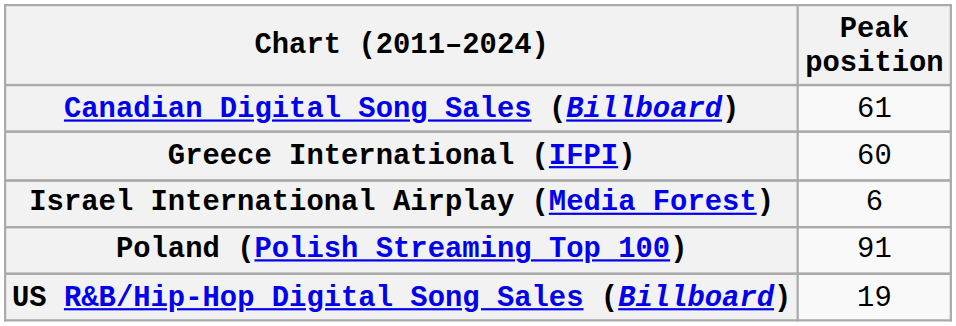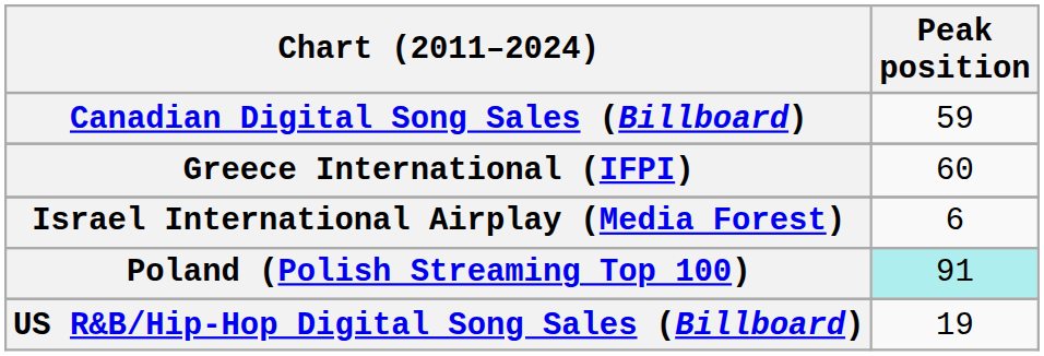 <table class="wikitable sortable plainrowheaders" style="text-align:center">
 <tr>
 <th scope="col">Chart (2011–2024)</th>
 <th scope="col">Peak<br>position</th>
 </tr>
 <tr>
 </tr>
 <tr>
 </tr>
 <tr>
 <th scope="row"><a href='#'>Canadian Digital Song Sales</a> (<em><a href='#'>Billboard</a></em>)</th>
-<td>61</td>
+<td>59</td>
 </tr>
 <tr>
 </tr>
 <tr>
 </tr>
 <tr>
 </tr>
 <tr>
 </tr>
 <tr>
 <th scope="row">Greece International (<a href='#'>IFPI</a>)</th>
 <td>60</td>
 </tr>
 <tr>
 </tr>
 <tr>
 </tr>
 <tr>
 <th scope="row">Israel International Airplay (<a href='#'>Media Forest</a>)</th>
 <td>6</td>
 </tr>
 <tr>
 </tr>
 <tr>
 </tr>
 <tr>
 </tr>
 <tr>
 <th scope="row">Poland (<a href='#'>Polish Streaming Top 100</a>)</th>
-<td>91</td>
+<td style="background: paleturquoise;">91</td>
 </tr>
 <tr>
 </tr>
 <tr>
 </tr>
 <tr>
 </tr>
 <tr>
 </tr>
 <tr>
 </tr>
 <tr>
 </tr>
 <tr>
 </tr>
 <tr>
 <th scope="row">US <a href='#'>R&B/Hip-Hop Digital Song Sales</a> (<em><a href='#'>Billboard</a></em>)</th>
 <td>19</td>
 </tr>
 </table>
